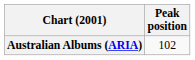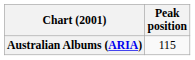 <table class="wikitable sortable plainrowheaders" style="text-align:center">
 <tr>
 <th>Chart (2001)</th>
 <th>Peak<br>position</th>
 </tr>
 <tr>
 <th scope="row">Australian Albums (<a href='#'>ARIA</a>)</th>
-<td>102</td>
+<td>115</td>
 </tr>
 </table>
